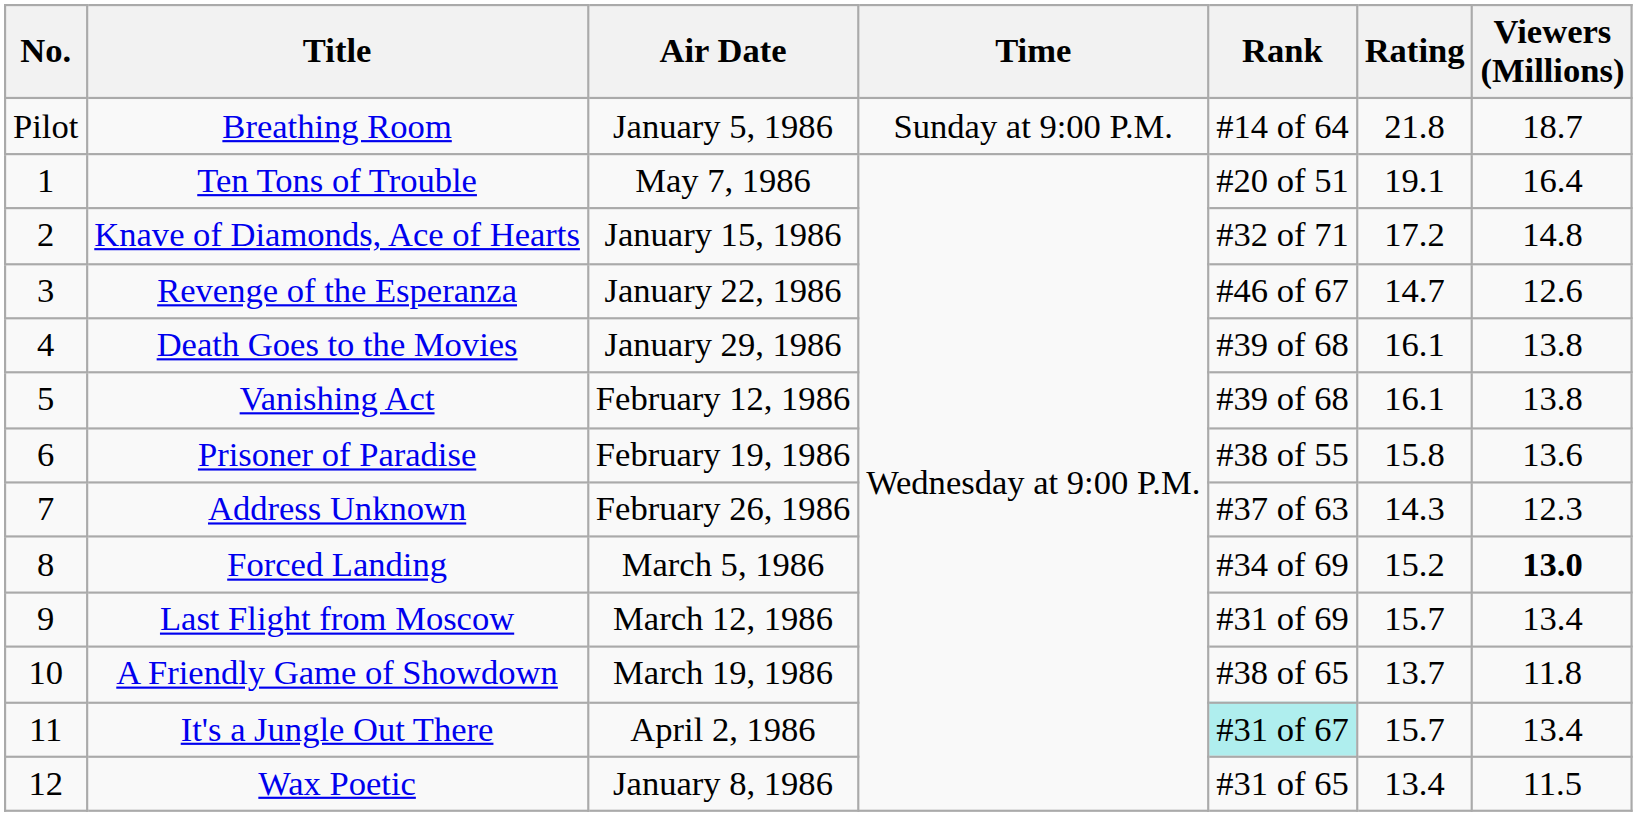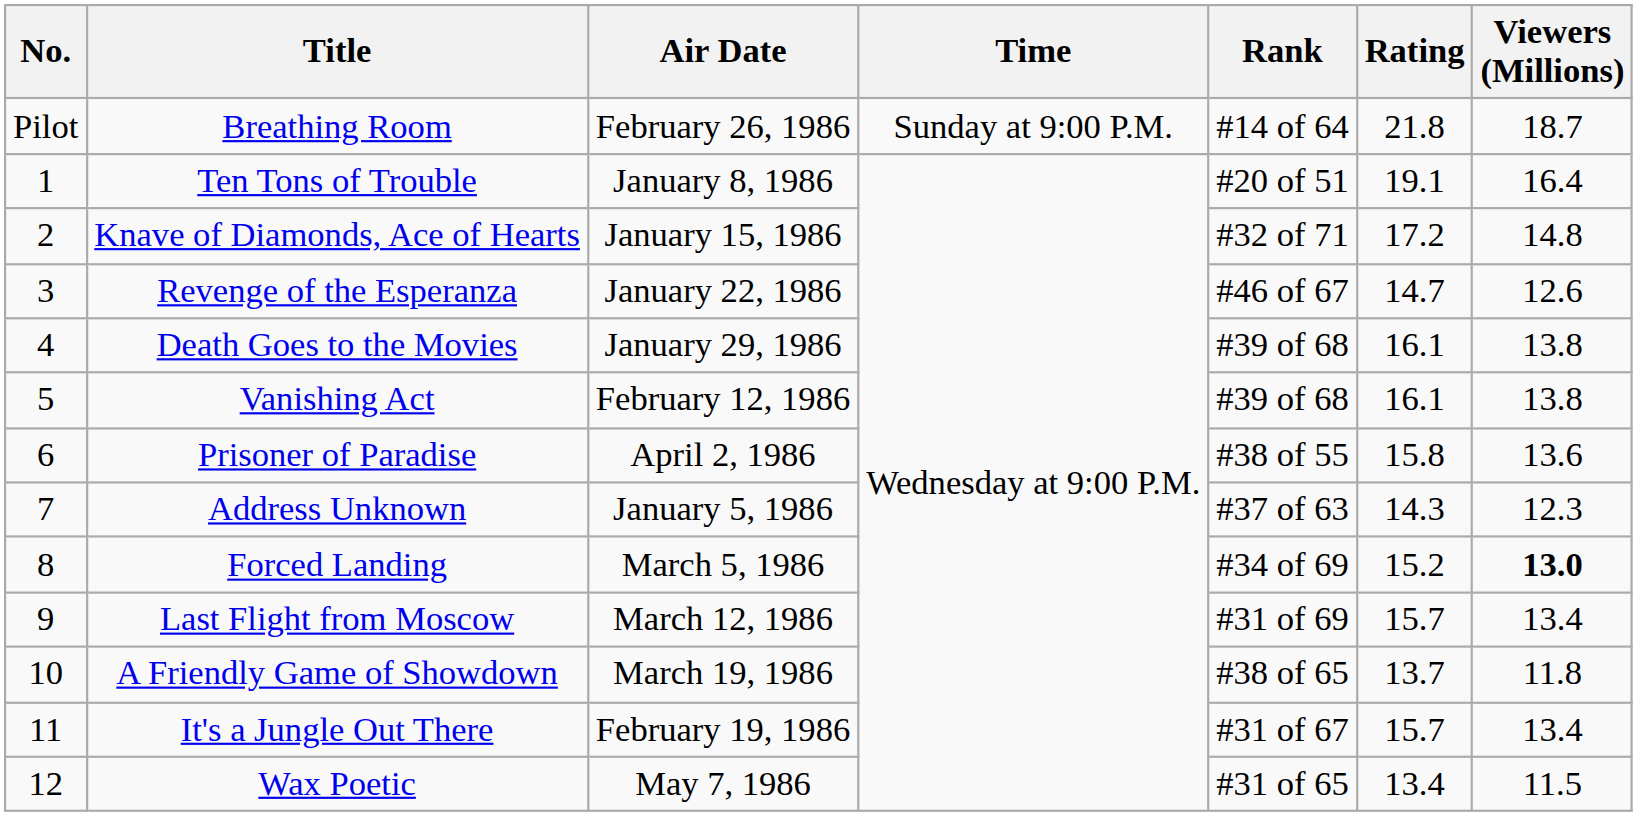 <table class="wikitable" style="text-align:center">
 <tr>
 <th>No.</th>
 <th>Title</th>
 <th>Air Date</th>
 <th>Time</th>
 <th>Rank</th>
 <th>Rating</th>
 <th>Viewers <br> (Millions)</th>
 </tr>
 <tr>
 <td>Pilot</td>
 <td><a href='#'>Breathing Room</a></td>
-<td>January 5, 1986</td>
+<td>February 26, 1986</td>
 <td>Sunday at 9:00 P.M.</td>
 <td>#14 of 64</td>
 <td>21.8</td>
 <td>18.7</td>
 </tr>
 <tr>
 <td>1</td>
 <td><a href='#'>Ten Tons of Trouble</a></td>
-<td>May 7, 1986</td>
+<td>January 8, 1986</td>
 <td style="text-align:center;" rowspan="12">Wednesday at 9:00 P.M.</td>
 <td>#20 of 51</td>
 <td>19.1</td>
 <td>16.4</td>
 </tr>
 <tr>
 <td>2</td>
 <td><a href='#'>Knave of Diamonds, Ace of Hearts</a></td>
 <td>January 15, 1986</td>
 <td>#32 of 71</td>
 <td>17.2</td>
 <td>14.8</td>
 </tr>
 <tr>
 <td>3</td>
 <td><a href='#'>Revenge of the Esperanza</a></td>
 <td>January 22, 1986</td>
 <td>#46 of 67</td>
 <td>14.7</td>
 <td>12.6</td>
 </tr>
 <tr>
 <td>4</td>
 <td><a href='#'>Death Goes to the Movies</a></td>
 <td>January 29, 1986</td>
 <td>#39 of 68</td>
 <td>16.1</td>
 <td>13.8</td>
 </tr>
 <tr>
 <td>5</td>
 <td><a href='#'>Vanishing Act</a></td>
 <td>February 12, 1986</td>
 <td>#39 of 68</td>
 <td>16.1</td>
 <td>13.8</td>
 </tr>
 <tr>
 <td>6</td>
 <td><a href='#'>Prisoner of Paradise</a></td>
-<td>February 19, 1986</td>
+<td>April 2, 1986</td>
 <td>#38 of 55</td>
 <td>15.8</td>
 <td>13.6</td>
 </tr>
 <tr>
 <td>7</td>
 <td><a href='#'>Address Unknown</a></td>
-<td>February 26, 1986</td>
+<td>January 5, 1986</td>
 <td>#37 of 63</td>
 <td>14.3</td>
 <td>12.3</td>
 </tr>
 <tr>
 <td>8</td>
 <td><a href='#'>Forced Landing</a></td>
 <td>March 5, 1986</td>
 <td>#34 of 69</td>
 <td>15.2</td>
 <td><strong>13.0</strong></td>
 </tr>
 <tr>
 <td>9</td>
 <td><a href='#'>Last Flight from Moscow</a></td>
 <td>March 12, 1986</td>
 <td>#31 of 69</td>
 <td>15.7</td>
 <td>13.4</td>
 </tr>
 <tr>
 <td>10</td>
 <td><a href='#'>A Friendly Game of Showdown</a></td>
 <td>March 19, 1986</td>
 <td>#38 of 65</td>
 <td>13.7</td>
 <td>11.8</td>
 </tr>
 <tr>
 <td>11</td>
 <td><a href='#'>It's a Jungle Out There</a></td>
-<td>April 2, 1986</td>
-<td style="background: paleturquoise;">#31 of 67</td>
+<td>February 19, 1986</td>
+<td>#31 of 67</td>
 <td>15.7</td>
 <td>13.4</td>
 </tr>
 <tr>
 <td>12</td>
 <td><a href='#'>Wax Poetic</a></td>
-<td>January 8, 1986</td>
+<td>May 7, 1986</td>
 <td>#31 of 65</td>
 <td>13.4</td>
 <td>11.5</td>
 </tr>
 </table>
